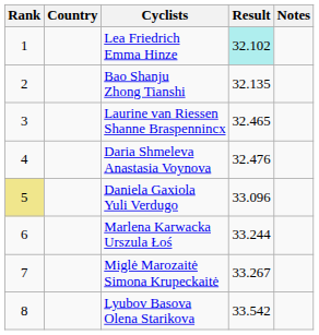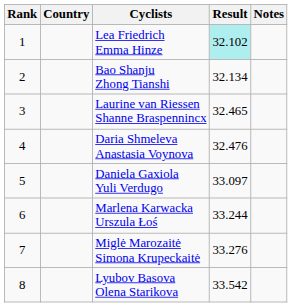 <table class="wikitable sortable" style="text-align:center;">
 <tr>
 <th>Rank</th>
 <th>Country</th>
 <th class="unsortable">Cyclists</th>
 <th>Result</th>
 <th class="unsortable">Notes</th>
 </tr>
 <tr>
 <td>1</td>
 <td align=left></td>
 <td align=left><a href='#'>Lea Friedrich</a><br><a href='#'>Emma Hinze</a></td>
 <td style="background: paleturquoise;">32.102</td>
 <td></td>
 </tr>
 <tr>
 <td>2</td>
 <td align=left></td>
 <td align=left><a href='#'>Bao Shanju</a><br><a href='#'>Zhong Tianshi</a></td>
-<td>32.135</td>
+<td>32.134</td>
 <td></td>
 </tr>
 <tr>
 <td>3</td>
 <td align=left></td>
 <td align=left><a href='#'>Laurine van Riessen</a><br><a href='#'>Shanne Braspennincx</a></td>
 <td>32.465</td>
 <td></td>
 </tr>
 <tr>
 <td>4</td>
 <td align=left></td>
 <td align=left><a href='#'>Daria Shmeleva</a><br><a href='#'>Anastasia Voynova</a></td>
 <td>32.476</td>
 <td></td>
 </tr>
 <tr>
-<td style="background: khaki;">5</td>
+<td>5</td>
 <td align=left></td>
 <td align=left><a href='#'>Daniela Gaxiola</a><br><a href='#'>Yuli Verdugo</a></td>
-<td>33.096</td>
+<td>33.097</td>
 <td></td>
 </tr>
 <tr>
 <td>6</td>
 <td align=left></td>
 <td align=left><a href='#'>Marlena Karwacka</a><br><a href='#'>Urszula Łoś</a></td>
 <td>33.244</td>
 <td></td>
 </tr>
 <tr>
 <td>7</td>
 <td align=left></td>
 <td align=left><a href='#'>Miglė Marozaitė</a><br><a href='#'>Simona Krupeckaitė</a></td>
-<td>33.267</td>
+<td>33.276</td>
 <td></td>
 </tr>
 <tr>
 <td>8</td>
 <td align=left></td>
 <td align=left><a href='#'>Lyubov Basova</a><br><a href='#'>Olena Starikova</a></td>
 <td>33.542</td>
 <td></td>
 </tr>
 </table>
